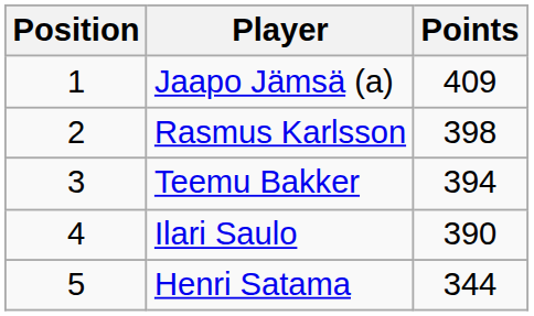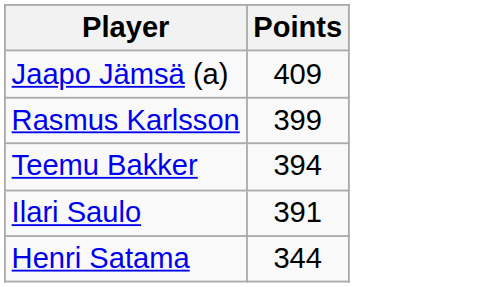 <table class=wikitable>
 <tr>
-<th>Position</th>
 <th>Player</th>
 <th>Points</th>
 </tr>
 <tr>
-<td align=center>1</td>
 <td> <a href='#'>Jaapo Jämsä</a> (a)</td>
 <td align=center>409</td>
 </tr>
 <tr>
-<td align=center>2</td>
 <td> <a href='#'>Rasmus Karlsson</a></td>
-<td align=center>398</td>
+<td align=center>399</td>
 </tr>
 <tr>
-<td align=center>3</td>
 <td> <a href='#'>Teemu Bakker</a></td>
 <td align=center>394</td>
 </tr>
 <tr>
-<td align=center>4</td>
 <td> <a href='#'>Ilari Saulo</a></td>
-<td align=center>390</td>
+<td align=center>391</td>
 </tr>
 <tr>
-<td align=center>5</td>
 <td> <a href='#'>Henri Satama</a></td>
 <td align=center>344</td>
 </tr>
 </table>
